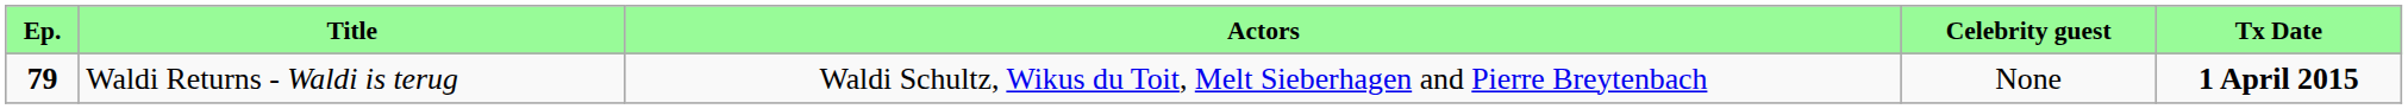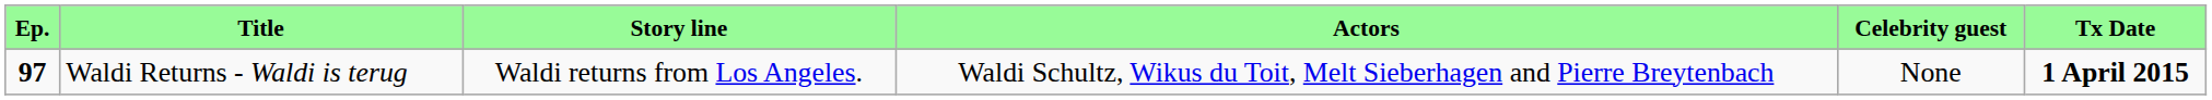 <table class="wikitable" style="width:99%">
 <tr>
 <th style="background: #98FB98;"><small>Ep.</small></th>
 <th style="background: #98FB98;"><small>Title</small></th>
+<th style="background: #98FB98;"><small>Story line</small></th>
 <th style="background: #98FB98;"><small>Actors</small></th>
 <th style="background: #98FB98;"><small>Celebrity guest</small></th>
 <th style="background: #98FB98;"><small>Tx Date</small></th>
 </tr>
 <tr>
-<td style="text-align:center"><strong>79</strong></td>
+<td style="text-align:center"><strong>97</strong></td>
 <td>Waldi Returns - <em>Waldi is terug</em></td>
+<td style="text-align:center">Waldi returns from <a href='#'>Los Angeles</a>.</td>
 <td style="text-align:center">Waldi Schultz, <a href='#'>Wikus du Toit</a>, <a href='#'>Melt Sieberhagen</a> and <a href='#'>Pierre Breytenbach</a></td>
 <td style="text-align:center">None</td>
 <td style="text-align:center"><strong>1 April 2015</strong></td>
 </tr>
 </table>
